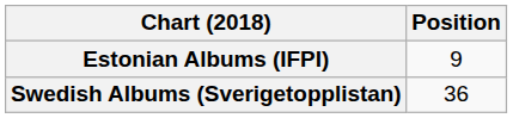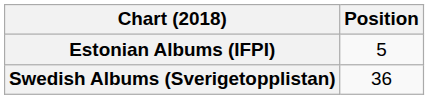 <table class="wikitable plainrowheaders" style="text-align:center">
 <tr>
 <th scope="col">Chart (2018)</th>
 <th scope="col">Position</th>
 </tr>
 <tr>
 <th scope="row">Estonian Albums (IFPI)</th>
-<td>9</td>
+<td>5</td>
 </tr>
 <tr>
 <th scope="row">Swedish Albums (Sverigetopplistan)</th>
 <td>36</td>
 </tr>
 </table>
